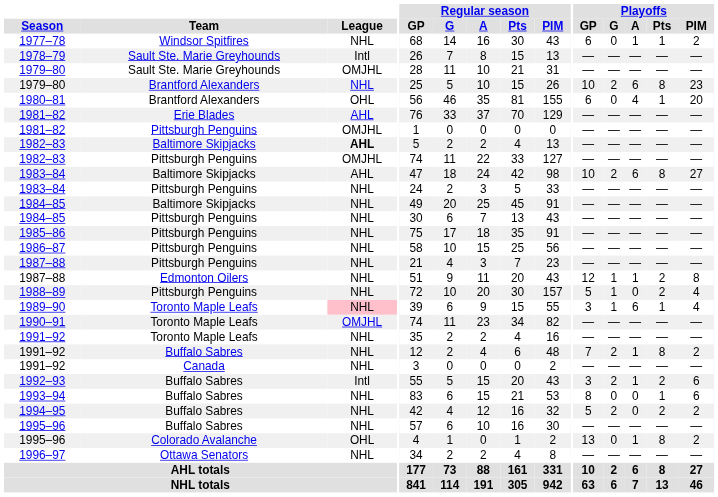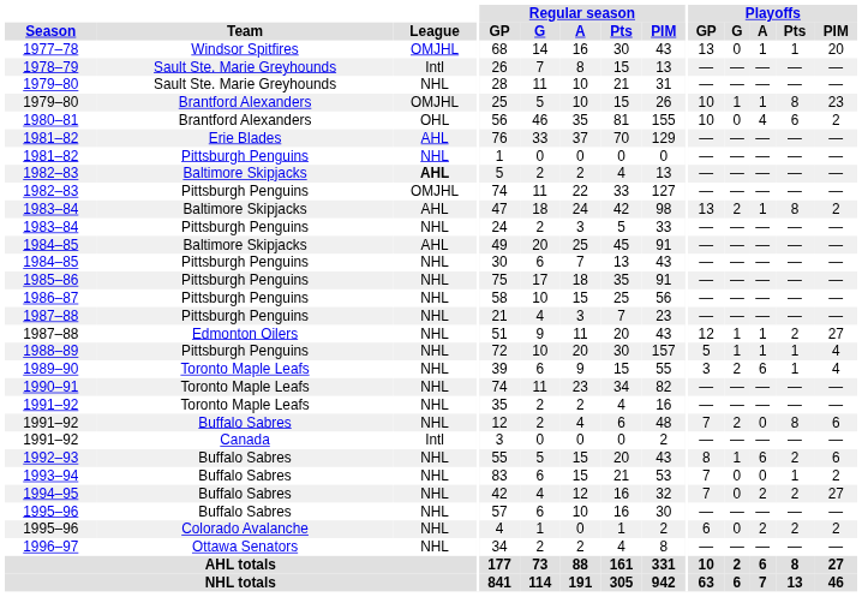 <table border="0" cellpadding="1" cellspacing="0" style="text-align:center; width:60em">
 <tr bgcolor="#e0e0e0">
 <th colspan="3"  bgcolor="#ffffff"></th>
 <th rowspan="99" bgcolor="#ffffff"></th>
 <th colspan="5"><a href='#'>Regular season</a></th>
 <th rowspan="99" bgcolor="#ffffff"></th>
 <th colspan="5"><a href='#'>Playoffs</a></th>
 </tr>
 <tr bgcolor="#e0e0e0">
 <th><a href='#'>Season</a></th>
 <th>Team</th>
 <th>League</th>
 <th>GP</th>
 <th><a href='#'>G</a></th>
 <th><a href='#'>A</a></th>
 <th><a href='#'>Pts</a></th>
 <th><a href='#'>PIM</a></th>
 <th>GP</th>
 <th>G</th>
 <th>A</th>
 <th>Pts</th>
 <th>PIM</th>
 </tr>
 <tr>
 <td><a href='#'>1977–78</a></td>
 <td><a href='#'>Windsor Spitfires</a></td>
-<td>NHL</td>
+<td><a href='#'>OMJHL</a></td>
 <td>68</td>
 <td>14</td>
 <td>16</td>
 <td>30</td>
 <td>43</td>
-<td>6</td>
+<td>13</td>
 <td>0</td>
 <td>1</td>
 <td>1</td>
-<td>2</td>
+<td>20</td>
 </tr>
 <tr bgcolor="#f0f0f0">
 <td><a href='#'>1978–79</a></td>
 <td><a href='#'>Sault Ste. Marie Greyhounds</a></td>
 <td>Intl</td>
 <td>26</td>
 <td>7</td>
 <td>8</td>
 <td>15</td>
 <td>13</td>
 <td>—</td>
 <td>—</td>
 <td>—</td>
 <td>—</td>
 <td>—</td>
 </tr>
 <tr>
 <td><a href='#'>1979–80</a></td>
 <td>Sault Ste. Marie Greyhounds</td>
-<td>OMJHL</td>
+<td>NHL</td>
 <td>28</td>
 <td>11</td>
 <td>10</td>
 <td>21</td>
 <td>31</td>
 <td>—</td>
 <td>—</td>
 <td>—</td>
 <td>—</td>
 <td>—</td>
 </tr>
 <tr bgcolor="#f0f0f0">
 <td>1979–80</td>
 <td><a href='#'>Brantford Alexanders</a></td>
-<td><a href='#'>NHL</a></td>
+<td>OMJHL</td>
 <td>25</td>
 <td>5</td>
 <td>10</td>
 <td>15</td>
 <td>26</td>
 <td>10</td>
-<td>2</td>
-<td>6</td>
+<td>1</td>
+<td>1</td>
 <td>8</td>
 <td>23</td>
 </tr>
 <tr>
 <td><a href='#'>1980–81</a></td>
 <td>Brantford Alexanders</td>
 <td>OHL</td>
 <td>56</td>
 <td>46</td>
 <td>35</td>
 <td>81</td>
 <td>155</td>
-<td>6</td>
+<td>10</td>
 <td>0</td>
 <td>4</td>
-<td>1</td>
-<td>20</td>
+<td>6</td>
+<td>2</td>
 </tr>
 <tr bgcolor="#f0f0f0">
 <td><a href='#'>1981–82</a></td>
 <td><a href='#'>Erie Blades</a></td>
 <td><a href='#'>AHL</a></td>
 <td>76</td>
 <td>33</td>
 <td>37</td>
 <td>70</td>
 <td>129</td>
 <td>—</td>
 <td>—</td>
 <td>—</td>
 <td>—</td>
 <td>—</td>
 </tr>
 <tr>
 <td><a href='#'>1981–82</a></td>
 <td><a href='#'>Pittsburgh Penguins</a></td>
-<td>OMJHL</td>
+<td><a href='#'>NHL</a></td>
 <td>1</td>
 <td>0</td>
 <td>0</td>
 <td>0</td>
 <td>0</td>
 <td>—</td>
 <td>—</td>
 <td>—</td>
 <td>—</td>
 <td>—</td>
 </tr>
 <tr bgcolor="#f0f0f0">
 <td><a href='#'>1982–83</a></td>
 <td><a href='#'>Baltimore Skipjacks</a></td>
 <td><strong>AHL</strong></td>
 <td>5</td>
 <td>2</td>
 <td>2</td>
 <td>4</td>
 <td>13</td>
 <td>—</td>
 <td>—</td>
 <td>—</td>
 <td>—</td>
 <td>—</td>
 </tr>
 <tr>
 <td><a href='#'>1982–83</a></td>
 <td>Pittsburgh Penguins</td>
 <td>OMJHL</td>
 <td>74</td>
 <td>11</td>
 <td>22</td>
 <td>33</td>
 <td>127</td>
 <td>—</td>
 <td>—</td>
 <td>—</td>
 <td>—</td>
 <td>—</td>
 </tr>
 <tr bgcolor="#f0f0f0">
 <td><a href='#'>1983–84</a></td>
 <td>Baltimore Skipjacks</td>
 <td>AHL</td>
 <td>47</td>
 <td>18</td>
 <td>24</td>
 <td>42</td>
 <td>98</td>
-<td>10</td>
+<td>13</td>
 <td>2</td>
-<td>6</td>
+<td>1</td>
 <td>8</td>
-<td>27</td>
+<td>2</td>
 </tr>
 <tr>
 <td><a href='#'>1983–84</a></td>
 <td>Pittsburgh Penguins</td>
 <td>NHL</td>
 <td>24</td>
 <td>2</td>
 <td>3</td>
 <td>5</td>
 <td>33</td>
 <td>—</td>
 <td>—</td>
 <td>—</td>
 <td>—</td>
 <td>—</td>
 </tr>
 <tr bgcolor="#f0f0f0">
 <td><a href='#'>1984–85</a></td>
 <td>Baltimore Skipjacks</td>
-<td>NHL</td>
+<td>AHL</td>
 <td>49</td>
 <td>20</td>
 <td>25</td>
 <td>45</td>
 <td>91</td>
 <td>—</td>
 <td>—</td>
 <td>—</td>
 <td>—</td>
 <td>—</td>
 </tr>
 <tr>
 <td><a href='#'>1984–85</a></td>
 <td>Pittsburgh Penguins</td>
 <td>NHL</td>
 <td>30</td>
 <td>6</td>
 <td>7</td>
 <td>13</td>
 <td>43</td>
 <td>—</td>
 <td>—</td>
 <td>—</td>
 <td>—</td>
 <td>—</td>
 </tr>
 <tr bgcolor="#f0f0f0">
 <td><a href='#'>1985–86</a></td>
 <td>Pittsburgh Penguins</td>
 <td>NHL</td>
 <td>75</td>
 <td>17</td>
 <td>18</td>
 <td>35</td>
 <td>91</td>
 <td>—</td>
 <td>—</td>
 <td>—</td>
 <td>—</td>
 <td>—</td>
 </tr>
 <tr>
 <td><a href='#'>1986–87</a></td>
 <td>Pittsburgh Penguins</td>
 <td>NHL</td>
 <td>58</td>
 <td>10</td>
 <td>15</td>
 <td>25</td>
 <td>56</td>
 <td>—</td>
 <td>—</td>
 <td>—</td>
 <td>—</td>
 <td>—</td>
 </tr>
 <tr bgcolor="#f0f0f0">
 <td><a href='#'>1987–88</a></td>
 <td>Pittsburgh Penguins</td>
 <td>NHL</td>
 <td>21</td>
 <td>4</td>
 <td>3</td>
 <td>7</td>
 <td>23</td>
 <td>—</td>
 <td>—</td>
 <td>—</td>
 <td>—</td>
 <td>—</td>
 </tr>
 <tr>
 <td>1987–88</td>
 <td><a href='#'>Edmonton Oilers</a></td>
 <td>NHL</td>
 <td>51</td>
 <td>9</td>
 <td>11</td>
 <td>20</td>
 <td>43</td>
 <td>12</td>
 <td>1</td>
 <td>1</td>
 <td>2</td>
-<td>8</td>
+<td>27</td>
 </tr>
 <tr bgcolor="#f0f0f0">
 <td><a href='#'>1988–89</a></td>
 <td>Pittsburgh Penguins</td>
 <td>NHL</td>
 <td>72</td>
 <td>10</td>
 <td>20</td>
 <td>30</td>
 <td>157</td>
 <td>5</td>
 <td>1</td>
-<td>0</td>
-<td>2</td>
+<td>1</td>
+<td>1</td>
 <td>4</td>
 </tr>
 <tr>
 <td><a href='#'>1989–90</a></td>
 <td><a href='#'>Toronto Maple Leafs</a></td>
-<td style="background: pink;">NHL</td>
+<td>NHL</td>
 <td>39</td>
 <td>6</td>
 <td>9</td>
 <td>15</td>
 <td>55</td>
 <td>3</td>
-<td>1</td>
+<td>2</td>
 <td>6</td>
 <td>1</td>
 <td>4</td>
 </tr>
 <tr bgcolor="#f0f0f0">
 <td><a href='#'>1990–91</a></td>
 <td>Toronto Maple Leafs</td>
-<td><a href='#'>OMJHL</a></td>
+<td>NHL</td>
 <td>74</td>
 <td>11</td>
 <td>23</td>
 <td>34</td>
 <td>82</td>
 <td>—</td>
 <td>—</td>
 <td>—</td>
 <td>—</td>
 <td>—</td>
 </tr>
 <tr>
 <td><a href='#'>1991–92</a></td>
 <td>Toronto Maple Leafs</td>
 <td>NHL</td>
 <td>35</td>
 <td>2</td>
 <td>2</td>
 <td>4</td>
 <td>16</td>
 <td>—</td>
 <td>—</td>
 <td>—</td>
 <td>—</td>
 <td>—</td>
 </tr>
 <tr bgcolor="#f0f0f0">
 <td>1991–92</td>
 <td><a href='#'>Buffalo Sabres</a></td>
 <td>NHL</td>
 <td>12</td>
 <td>2</td>
 <td>4</td>
 <td>6</td>
 <td>48</td>
 <td>7</td>
 <td>2</td>
-<td>1</td>
+<td>0</td>
 <td>8</td>
-<td>2</td>
+<td>6</td>
 </tr>
 <tr>
 <td>1991–92</td>
 <td><a href='#'>Canada</a></td>
-<td>NHL</td>
+<td>Intl</td>
 <td>3</td>
 <td>0</td>
 <td>0</td>
 <td>0</td>
 <td>2</td>
 <td>—</td>
 <td>—</td>
 <td>—</td>
 <td>—</td>
 <td>—</td>
 </tr>
 <tr bgcolor="#f0f0f0">
 <td><a href='#'>1992–93</a></td>
 <td>Buffalo Sabres</td>
-<td>Intl</td>
+<td>NHL</td>
 <td>55</td>
 <td>5</td>
 <td>15</td>
 <td>20</td>
 <td>43</td>
-<td>3</td>
-<td>2</td>
+<td>8</td>
 <td>1</td>
+<td>6</td>
 <td>2</td>
 <td>6</td>
 </tr>
 <tr>
 <td><a href='#'>1993–94</a></td>
 <td>Buffalo Sabres</td>
 <td>NHL</td>
 <td>83</td>
 <td>6</td>
 <td>15</td>
 <td>21</td>
 <td>53</td>
-<td>8</td>
+<td>7</td>
 <td>0</td>
 <td>0</td>
 <td>1</td>
-<td>6</td>
+<td>2</td>
 </tr>
 <tr bgcolor="#f0f0f0">
 <td><a href='#'>1994–95</a></td>
 <td>Buffalo Sabres</td>
 <td>NHL</td>
 <td>42</td>
 <td>4</td>
 <td>12</td>
 <td>16</td>
 <td>32</td>
-<td>5</td>
-<td>2</td>
+<td>7</td>
 <td>0</td>
 <td>2</td>
 <td>2</td>
+<td>27</td>
 </tr>
 <tr>
 <td><a href='#'>1995–96</a></td>
 <td>Buffalo Sabres</td>
 <td>NHL</td>
 <td>57</td>
 <td>6</td>
 <td>10</td>
 <td>16</td>
 <td>30</td>
 <td>—</td>
 <td>—</td>
 <td>—</td>
 <td>—</td>
 <td>—</td>
 </tr>
 <tr bgcolor="#f0f0f0">
 <td>1995–96</td>
 <td><a href='#'>Colorado Avalanche</a></td>
-<td>OHL</td>
+<td>NHL</td>
 <td>4</td>
 <td>1</td>
 <td>0</td>
 <td>1</td>
 <td>2</td>
-<td>13</td>
+<td>6</td>
 <td>0</td>
-<td>1</td>
-<td>8</td>
+<td>2</td>
+<td>2</td>
 <td>2</td>
 </tr>
 <tr>
 <td><a href='#'>1996–97</a></td>
 <td><a href='#'>Ottawa Senators</a></td>
 <td>NHL</td>
 <td>34</td>
 <td>2</td>
 <td>2</td>
 <td>4</td>
 <td>8</td>
 <td>—</td>
 <td>—</td>
 <td>—</td>
 <td>—</td>
 <td>—</td>
 </tr>
 <tr bgcolor="#e0e0e0">
 <th colspan="3">AHL totals</th>
 <th>177</th>
 <th>73</th>
 <th>88</th>
 <th>161</th>
 <th>331</th>
 <th>10</th>
 <th>2</th>
 <th>6</th>
 <th>8</th>
 <th>27</th>
 </tr>
 <tr bgcolor="#e0e0e0">
 <th colspan="3">NHL totals</th>
 <th>841</th>
 <th>114</th>
 <th>191</th>
 <th>305</th>
 <th>942</th>
 <th>63</th>
 <th>6</th>
 <th>7</th>
 <th>13</th>
 <th>46</th>
 </tr>
 </table>
